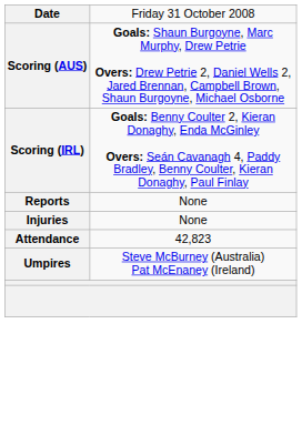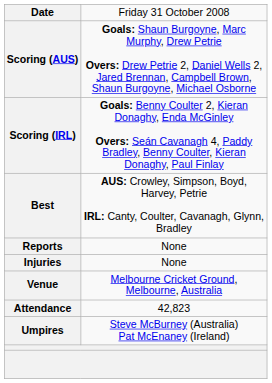 <table class="wikitable">
 <tr>
 <th>Date</th>
 <td width="275" align="center">Friday 31 October 2008</td>
 </tr>
 <tr>
 <th>Scoring (<a href='#'>AUS</a>)</th>
 <td width="275" align="center"><strong>Goals:</strong> <a href='#'>Shaun Burgoyne</a>, <a href='#'>Marc Murphy</a>, <a href='#'>Drew Petrie</a> <br><br><strong>Overs:</strong> <a href='#'>Drew Petrie</a> 2, <a href='#'>Daniel Wells</a> 2, <a href='#'>Jared Brennan</a>, <a href='#'>Campbell Brown</a>, <a href='#'>Shaun Burgoyne</a>, <a href='#'>Michael Osborne</a></td>
 </tr>
 <tr>
 <th>Scoring (<a href='#'>IRL</a>)</th>
 <td width="275" align="center"><strong>Goals:</strong> <a href='#'>Benny Coulter</a> 2, <a href='#'>Kieran Donaghy</a>, <a href='#'>Enda McGinley</a> <br><br><strong>Overs:</strong> <a href='#'>Seán Cavanagh</a> 4, <a href='#'>Paddy Bradley</a>, <a href='#'>Benny Coulter</a>, <a href='#'>Kieran Donaghy</a>, <a href='#'>Paul Finlay</a></td>
 </tr>
 <tr>
+<th>Best</th>
+<td width="275" align="center"><strong>AUS:</strong> Crowley, Simpson, Boyd, Harvey, Petrie <br><br><strong>IRL:</strong> Canty, Coulter, Cavanagh, Glynn, Bradley</td>
+</tr>
+<tr>
 <th>Reports</th>
 <td width="275" align="center">None</td>
 </tr>
 <tr>
 <th>Injuries</th>
 <td width="275" align="center">None</td>
+</tr>
+<tr>
+<th>Venue</th>
+<td width="275" align="center"><a href='#'>Melbourne Cricket Ground</a>, <a href='#'>Melbourne</a>, <a href='#'>Australia</a></td>
 </tr>
 <tr>
 <th>Attendance</th>
 <td width="275" align="center">42,823</td>
 </tr>
 <tr>
 <th>Umpires</th>
 <td width="275" align="center"><a href='#'>Steve McBurney</a> (Australia)<br><a href='#'>Pat McEnaney</a> (Ireland)</td>
 </tr>
 <tr>
 <th colspan="2"></th>
 </tr>
 <tr>
 <th colspan="2"><br><br></th>
 </tr>
 </table>
